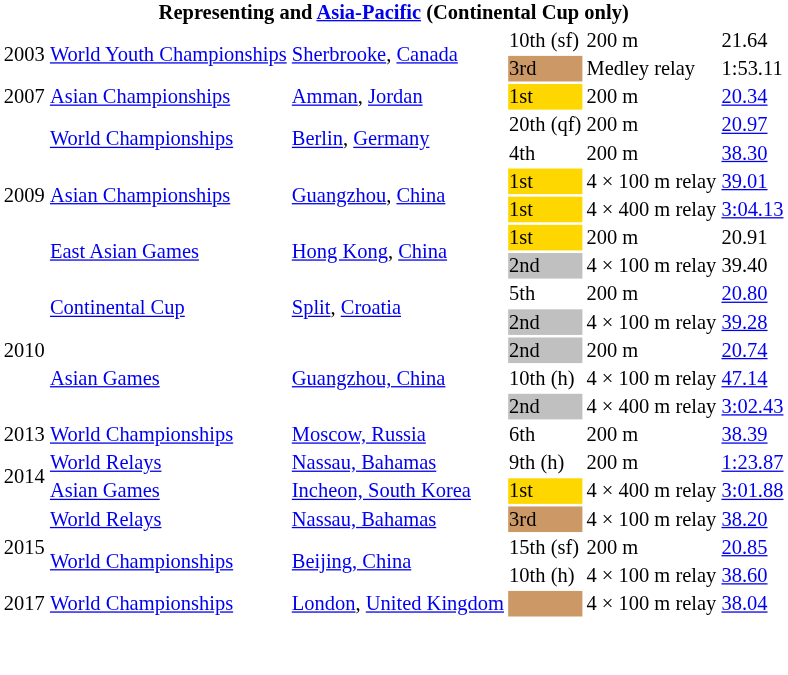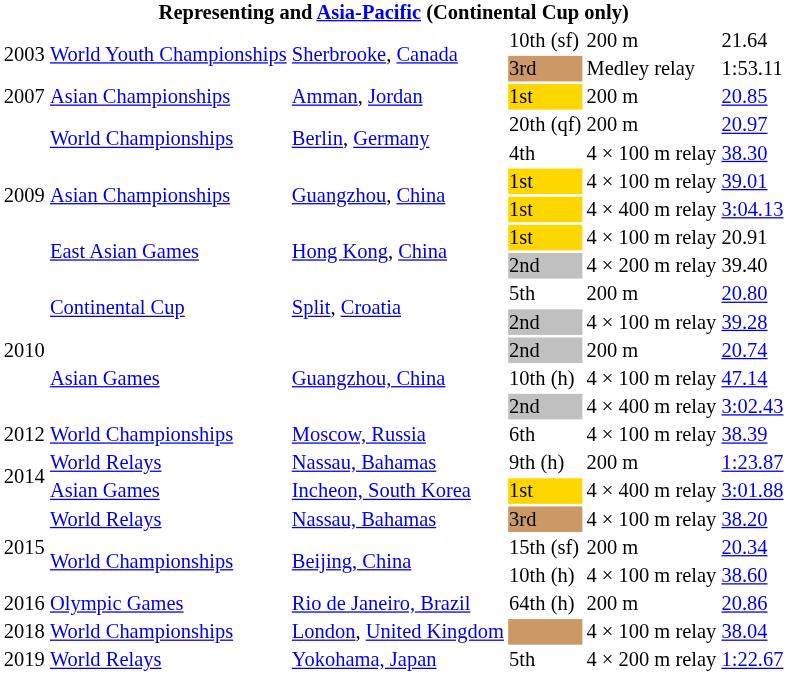 <table>
 <tr>
 <th colspan="6">Representing  and  <a href='#'>Asia-Pacific</a> (Continental Cup only)</th>
 </tr>
 <tr>
 <td rowspan=2>2003</td>
 <td rowspan=2><a href='#'>World Youth Championships</a></td>
 <td rowspan=2><a href='#'>Sherbrooke</a>, <a href='#'>Canada</a></td>
 <td>10th (sf)</td>
 <td>200 m</td>
 <td>21.64</td>
 </tr>
 <tr>
 <td bgcolor="CC9966">3rd</td>
 <td>Medley relay</td>
 <td>1:53.11</td>
 </tr>
 <tr>
 <td>2007</td>
 <td><a href='#'>Asian Championships</a></td>
 <td><a href='#'>Amman</a>, <a href='#'>Jordan</a></td>
 <td bgcolor="gold">1st</td>
 <td>200 m</td>
-<td><a href='#'>20.34</a></td>
+<td><a href='#'>20.85</a></td>
 </tr>
 <tr>
 <td rowspan=6>2009</td>
 <td rowspan=2><a href='#'>World Championships</a></td>
 <td rowspan=2><a href='#'>Berlin</a>, <a href='#'>Germany</a></td>
 <td>20th (qf)</td>
 <td>200 m</td>
 <td><a href='#'>20.97</a></td>
 </tr>
 <tr>
 <td>4th</td>
-<td>200 m</td>
+<td>4 × 100 m relay</td>
 <td><a href='#'>38.30</a></td>
 </tr>
 <tr>
 <td rowspan=2><a href='#'>Asian Championships</a></td>
 <td rowspan=2><a href='#'>Guangzhou</a>, <a href='#'>China</a></td>
 <td bgcolor="gold">1st</td>
 <td>4 × 100 m relay</td>
 <td><a href='#'>39.01</a></td>
 </tr>
 <tr>
 <td bgcolor="gold">1st</td>
 <td>4 × 400 m relay</td>
 <td><a href='#'>3:04.13</a></td>
 </tr>
 <tr>
 <td rowspan=2><a href='#'>East Asian Games</a></td>
 <td rowspan=2><a href='#'>Hong Kong</a>, <a href='#'>China</a></td>
 <td bgcolor="gold">1st</td>
-<td>200 m</td>
+<td>4 × 100 m relay</td>
 <td>20.91</td>
 </tr>
 <tr>
 <td bgcolor=silver>2nd</td>
-<td>4 × 100 m relay</td>
+<td>4 × 200 m relay</td>
 <td>39.40</td>
 </tr>
 <tr>
 <td rowspan=5>2010</td>
 <td rowspan=2><a href='#'>Continental Cup</a></td>
 <td rowspan=2><a href='#'>Split</a>, <a href='#'>Croatia</a></td>
 <td>5th</td>
 <td>200 m</td>
 <td><a href='#'>20.80</a></td>
 </tr>
 <tr>
 <td bgcolor=silver>2nd</td>
 <td>4 × 100 m relay</td>
 <td><a href='#'>39.28</a></td>
 </tr>
 <tr>
 <td rowspan=3><a href='#'>Asian Games</a></td>
 <td rowspan=3><a href='#'>Guangzhou, China</a></td>
 <td bgcolor="silver">2nd</td>
 <td>200 m</td>
 <td><a href='#'>20.74</a></td>
 </tr>
 <tr>
 <td>10th (h)</td>
 <td>4 × 100 m relay</td>
 <td><a href='#'>47.14</a></td>
 </tr>
 <tr>
 <td bgcolor="silver">2nd</td>
 <td>4 × 400 m relay</td>
 <td><a href='#'>3:02.43</a></td>
 </tr>
 <tr>
-<td>2013</td>
+<td>2012</td>
 <td><a href='#'>World Championships</a></td>
 <td><a href='#'>Moscow, Russia</a></td>
 <td>6th</td>
-<td>200 m</td>
+<td>4 × 100 m relay</td>
 <td><a href='#'>38.39</a></td>
 </tr>
 <tr>
 <td rowspan=2>2014</td>
 <td><a href='#'>World Relays</a></td>
 <td><a href='#'>Nassau, Bahamas</a></td>
 <td>9th (h)</td>
 <td>200 m</td>
 <td><a href='#'>1:23.87</a></td>
 </tr>
 <tr>
 <td><a href='#'>Asian Games</a></td>
 <td><a href='#'>Incheon, South Korea</a></td>
 <td bgcolor=gold>1st</td>
 <td>4 × 400 m relay</td>
 <td><a href='#'>3:01.88</a></td>
 </tr>
 <tr>
 <td rowspan=3>2015</td>
 <td><a href='#'>World Relays</a></td>
 <td><a href='#'>Nassau, Bahamas</a></td>
 <td bgcolor=cc9966>3rd</td>
 <td>4 × 100 m relay</td>
 <td><a href='#'>38.20</a></td>
 </tr>
 <tr>
 <td rowspan=2><a href='#'>World Championships</a></td>
 <td rowspan=2><a href='#'>Beijing, China</a></td>
 <td>15th (sf)</td>
 <td>200 m</td>
-<td><a href='#'>20.85</a></td>
+<td><a href='#'>20.34</a></td>
 </tr>
 <tr>
 <td>10th (h)</td>
 <td>4 × 100 m relay</td>
 <td><a href='#'>38.60</a></td>
 </tr>
 <tr>
-<td>2017</td>
+<td>2016</td>
+<td><a href='#'>Olympic Games</a></td>
+<td><a href='#'>Rio de Janeiro, Brazil</a></td>
+<td>64th (h)</td>
+<td>200 m</td>
+<td><a href='#'>20.86</a></td>
+</tr>
+<tr>
+<td>2018</td>
 <td><a href='#'>World Championships</a></td>
 <td><a href='#'>London</a>, <a href='#'>United Kingdom</a></td>
 <td bgcolor=cc9966></td>
 <td>4 × 100 m relay</td>
 <td><a href='#'>38.04</a></td>
 </tr>
+<tr>
+<td>2019</td>
+<td><a href='#'>World Relays</a></td>
+<td><a href='#'>Yokohama, Japan</a></td>
+<td>5th</td>
+<td>4 × 200 m relay</td>
+<td><a href='#'>1:22.67</a></td>
+</tr>
 </table>
